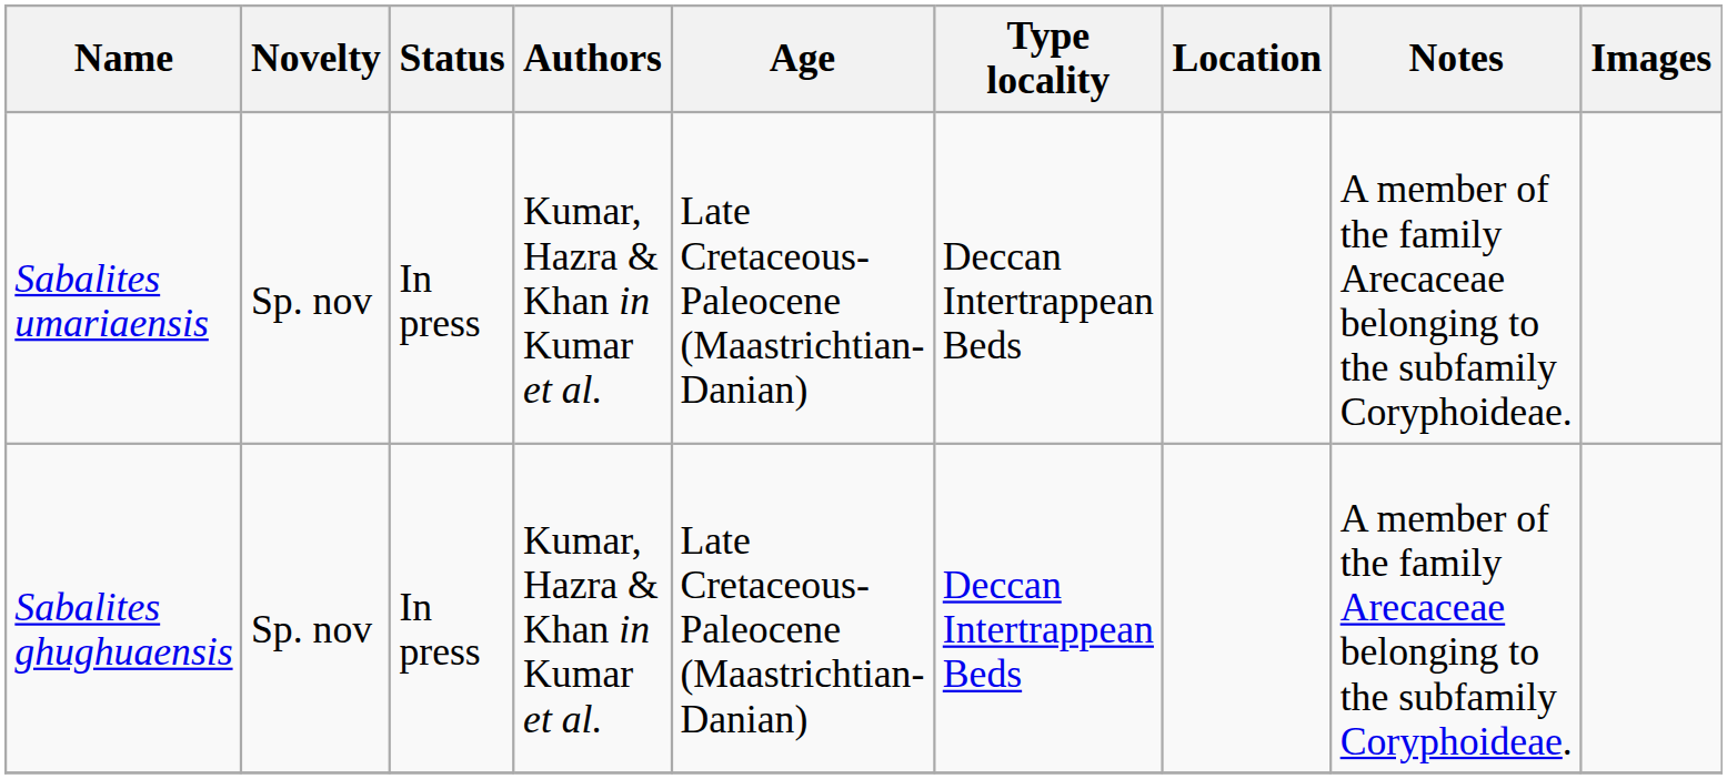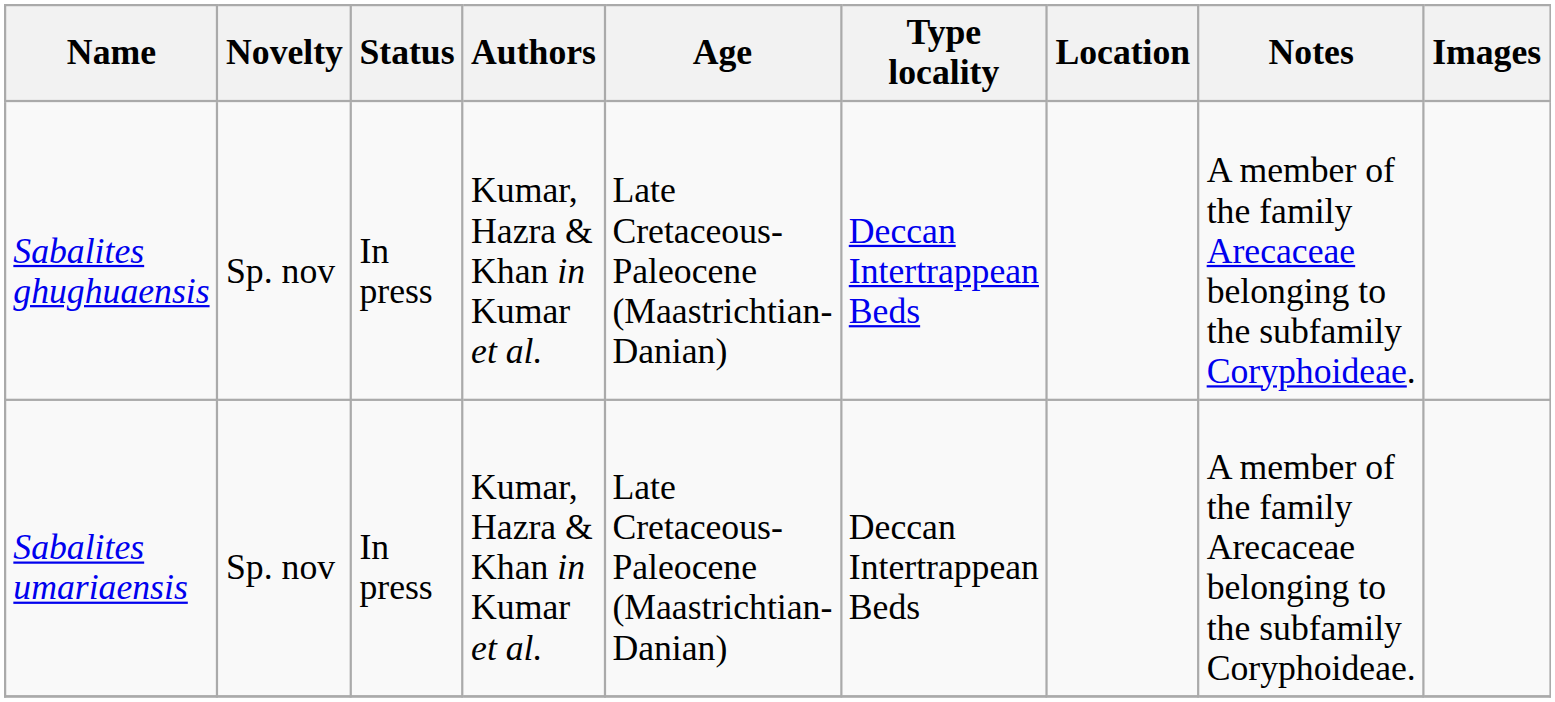 <table class="wikitable sortable" align="center" width="100%">
 <tr>
 <th>Name</th>
 <th>Novelty</th>
 <th>Status</th>
 <th>Authors</th>
 <th>Age</th>
 <th>Type locality</th>
 <th>Location</th>
 <th>Notes</th>
 <th>Images</th>
 </tr>
 <tr>
+<td><br><em><a href='#'>Sabalites ghughuaensis</a></em></td>
+<td><br>Sp. nov</td>
+<td><br>In press</td>
+<td><br>Kumar, Hazra & Khan <em>in</em> Kumar <em>et al.</em></td>
+<td><br>Late Cretaceous-Paleocene (Maastrichtian-Danian)</td>
+<td><br><a href='#'>Deccan</a> <a href='#'>Intertrappean Beds</a></td>
+<td><br></td>
+<td><br>A member of the family <a href='#'>Arecaceae</a> belonging to the subfamily <a href='#'>Coryphoideae</a>.</td>
+<td></td>
+</tr>
+<tr>
 <td><br><em><a href='#'>Sabalites umariaensis</a></em></td>
 <td><br>Sp. nov</td>
 <td><br>In press</td>
 <td><br>Kumar, Hazra & Khan <em>in</em> Kumar <em>et al.</em></td>
 <td><br>Late Cretaceous-Paleocene (Maastrichtian-Danian)</td>
 <td><br>Deccan Intertrappean Beds</td>
 <td><br></td>
 <td><br>A member of the family Arecaceae belonging to the subfamily Coryphoideae.</td>
 <td></td>
 </tr>
 <tr>
-<td><br><em><a href='#'>Sabalites ghughuaensis</a></em></td>
-<td><br>Sp. nov</td>
-<td><br>In press</td>
-<td><br>Kumar, Hazra & Khan <em>in</em> Kumar <em>et al.</em></td>
-<td><br>Late Cretaceous-Paleocene (Maastrichtian-Danian)</td>
-<td><br><a href='#'>Deccan</a> <a href='#'>Intertrappean Beds</a></td>
-<td><br></td>
-<td><br>A member of the family <a href='#'>Arecaceae</a> belonging to the subfamily <a href='#'>Coryphoideae</a>.</td>
-<td></td>
-</tr>
-<tr>
 </tr>
 </table>
